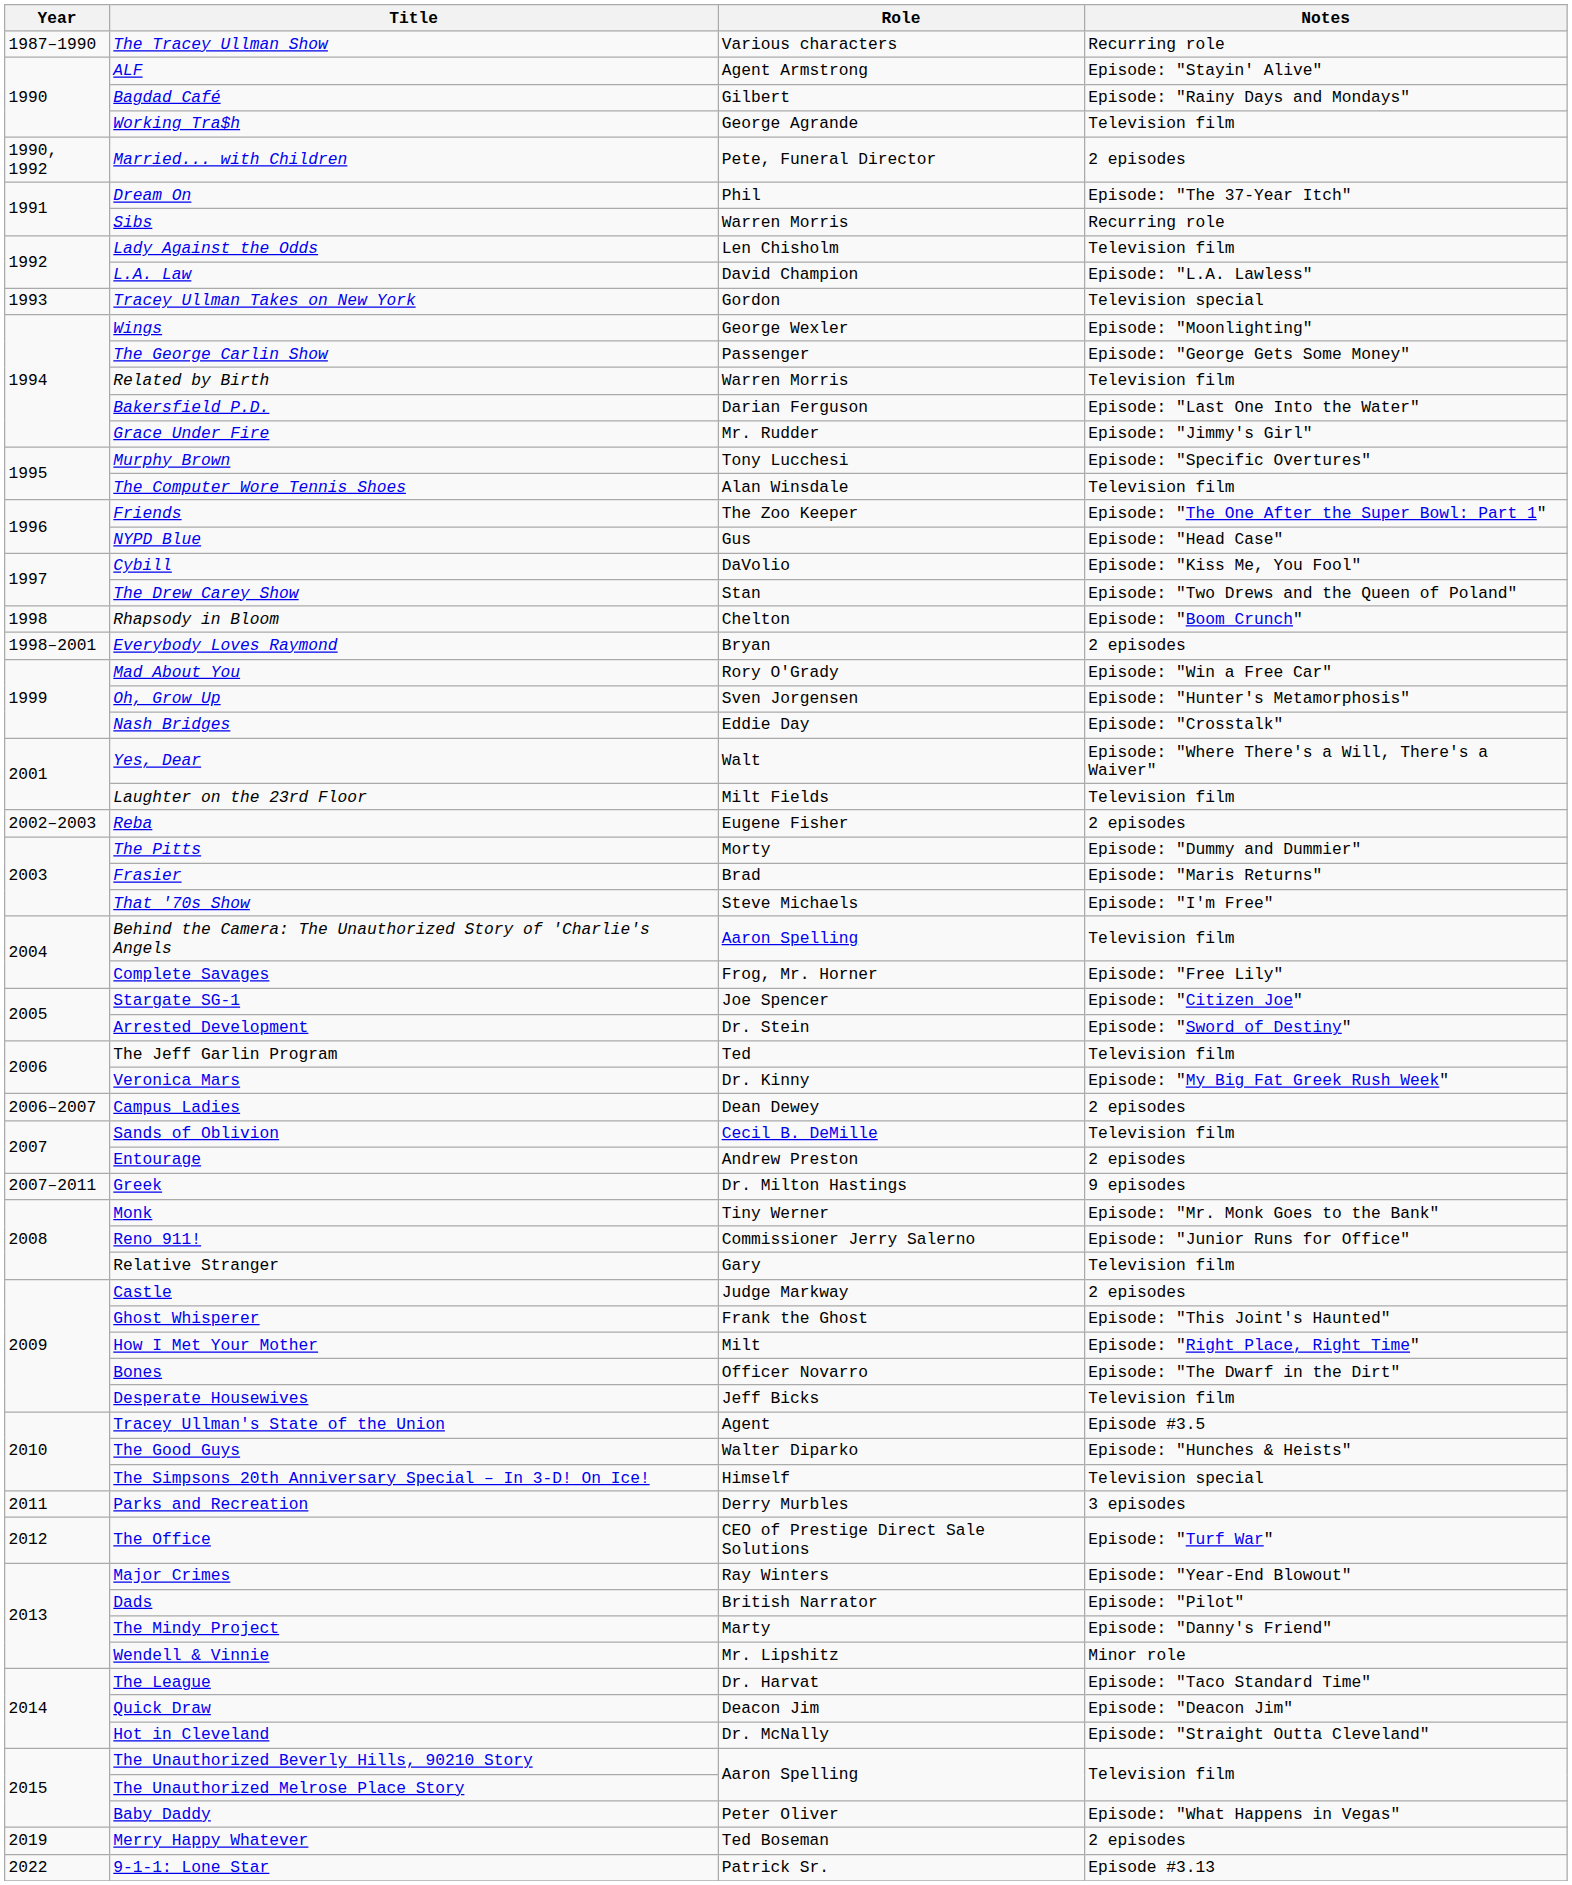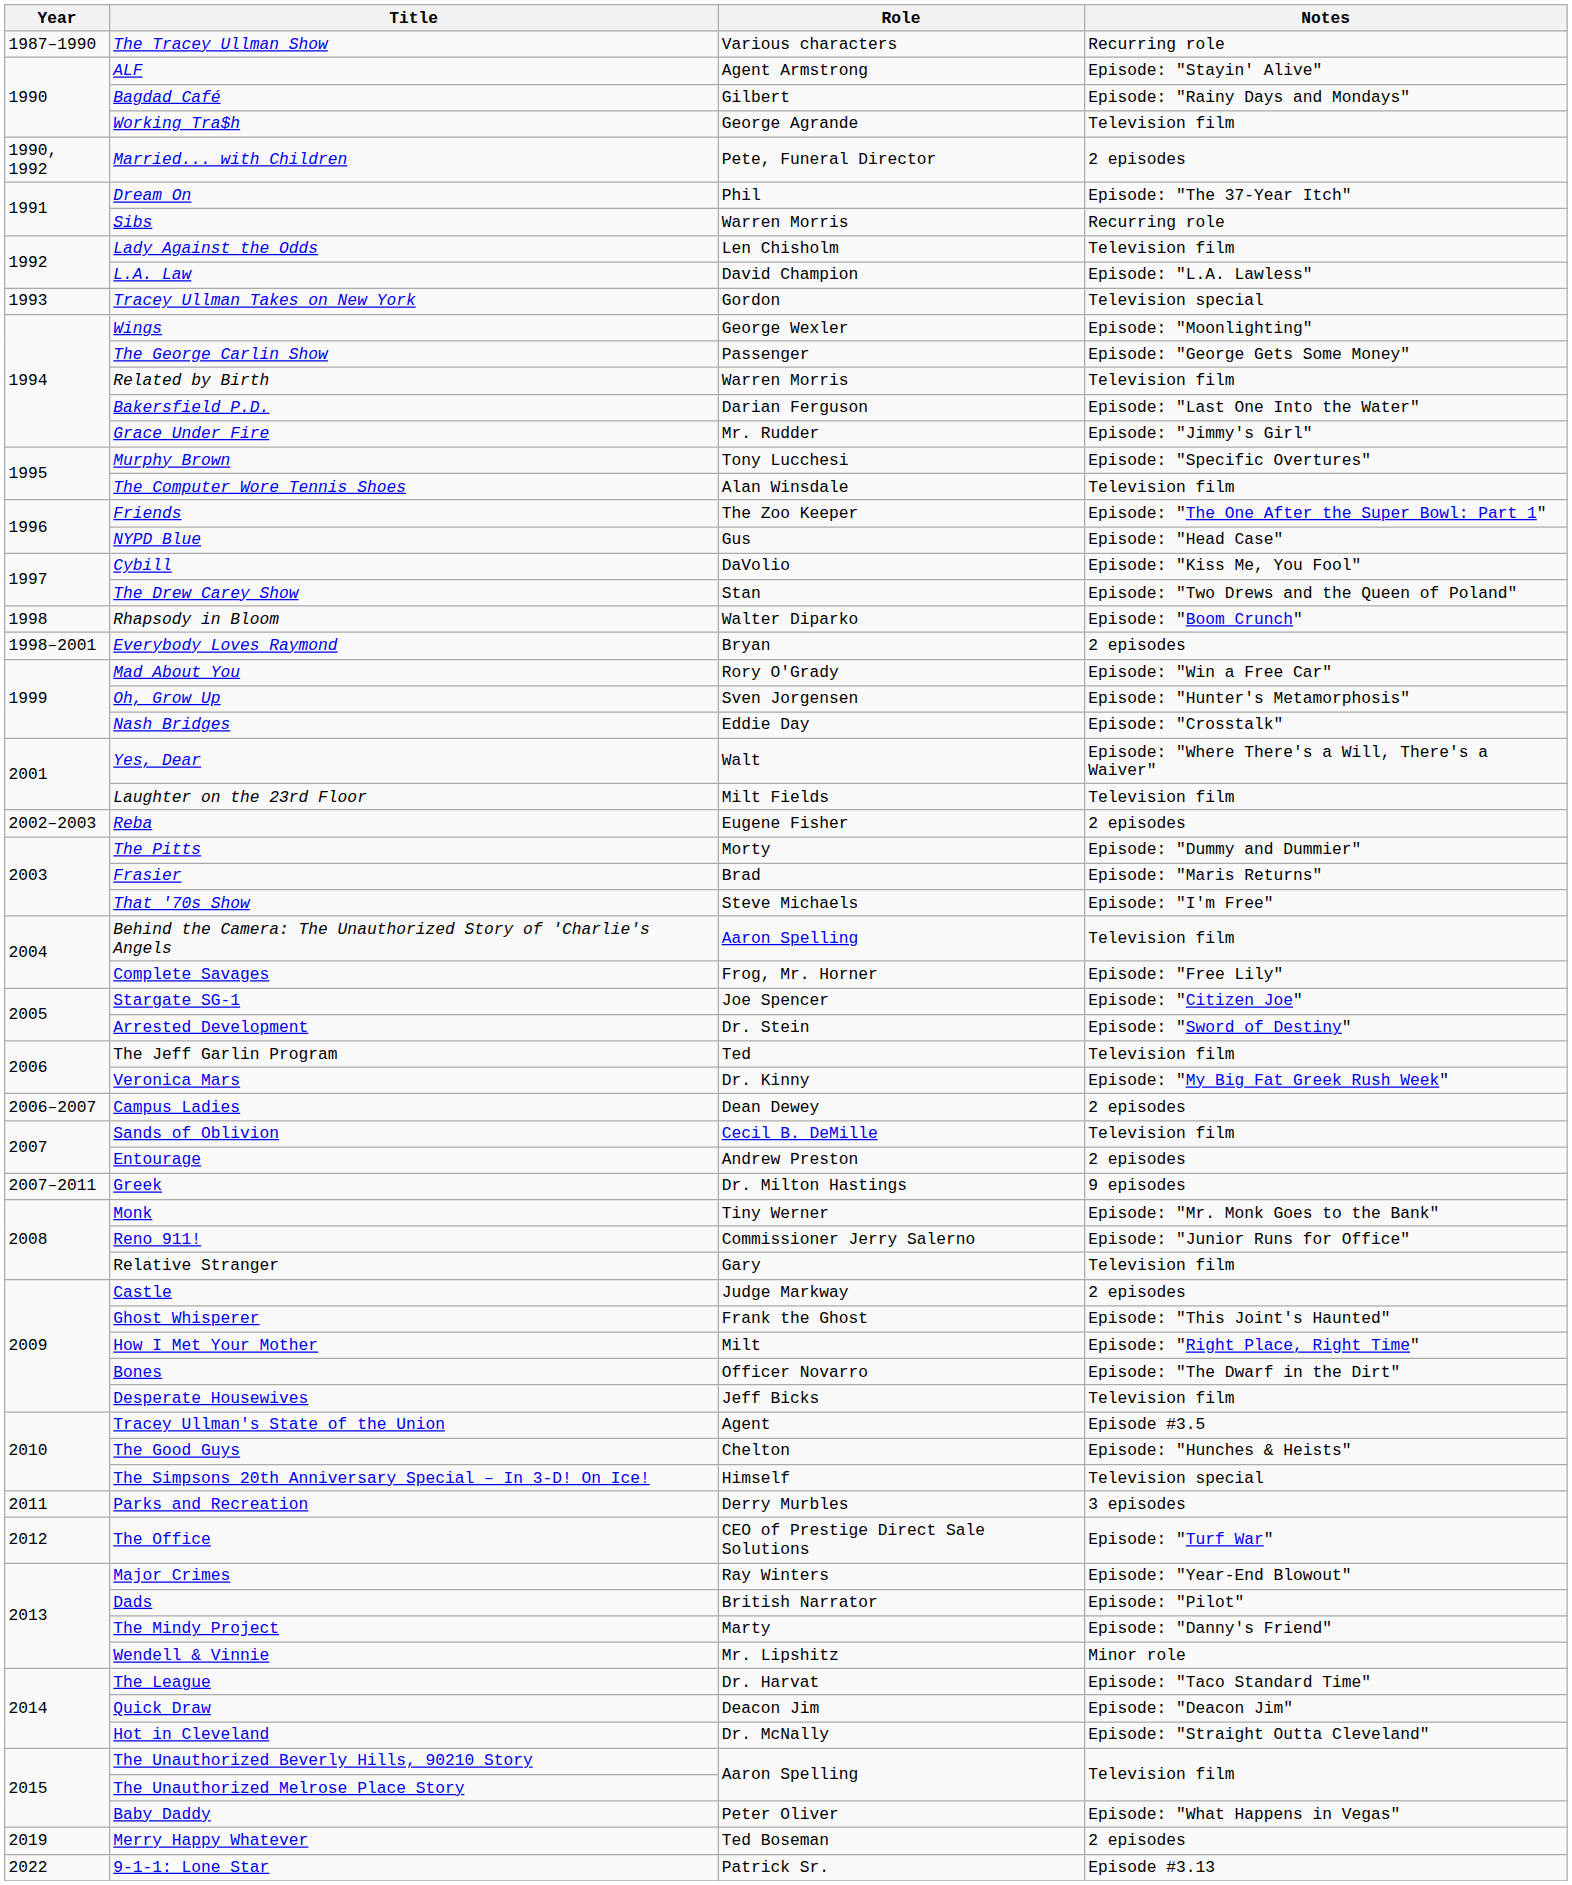 <table class="wikitable sortable">
 <tr>
 <th>Year</th>
 <th>Title</th>
 <th>Role</th>
 <th class="unsortable">Notes</th>
 </tr>
 <tr>
 <td>1987–1990</td>
 <td data-sort-value="Tracey Ullman Show, The"><em><a href='#'>The Tracey Ullman Show</a></em></td>
 <td>Various characters</td>
 <td>Recurring role</td>
 </tr>
 <tr>
 <td rowspan="3">1990</td>
 <td><em><a href='#'>ALF</a></em></td>
 <td>Agent Armstrong</td>
 <td>Episode: "Stayin' Alive"</td>
 </tr>
 <tr>
 <td><em><a href='#'>Bagdad Café</a></em></td>
 <td>Gilbert</td>
 <td>Episode: "Rainy Days and Mondays"</td>
 </tr>
 <tr>
 <td><em><a href='#'>Working Tra$h</a></em></td>
 <td>George Agrande</td>
 <td>Television film</td>
 </tr>
 <tr>
 <td>1990, 1992</td>
 <td><em><a href='#'>Married... with Children</a></em></td>
 <td>Pete, Funeral Director</td>
 <td>2 episodes</td>
 </tr>
 <tr>
 <td rowspan="2">1991</td>
 <td><em><a href='#'>Dream On</a></em></td>
 <td>Phil</td>
 <td>Episode: "The 37-Year Itch"</td>
 </tr>
 <tr>
 <td><em><a href='#'>Sibs</a></em></td>
 <td>Warren Morris</td>
 <td>Recurring role</td>
 </tr>
 <tr>
 <td rowspan="2">1992</td>
 <td><em><a href='#'>Lady Against the Odds</a></em></td>
 <td>Len Chisholm</td>
 <td>Television film</td>
 </tr>
 <tr>
 <td><em><a href='#'>L.A. Law</a></em></td>
 <td>David Champion</td>
 <td>Episode: "L.A. Lawless"</td>
 </tr>
 <tr>
 <td>1993</td>
 <td><em><a href='#'>Tracey Ullman Takes on New York</a></em></td>
 <td>Gordon</td>
 <td>Television special</td>
 </tr>
 <tr>
 <td rowspan="5">1994</td>
 <td><em><a href='#'>Wings</a></em></td>
 <td>George Wexler</td>
 <td>Episode: "Moonlighting"</td>
 </tr>
 <tr>
 <td data-sort-value="George Carlin Show, The"><em><a href='#'>The George Carlin Show</a></em></td>
 <td>Passenger</td>
 <td>Episode: "George Gets Some Money"</td>
 </tr>
 <tr>
 <td><em>Related by Birth</em></td>
 <td>Warren Morris</td>
 <td>Television film</td>
 </tr>
 <tr>
 <td><em><a href='#'>Bakersfield P.D.</a></em></td>
 <td>Darian Ferguson</td>
 <td>Episode: "Last One Into the Water"</td>
 </tr>
 <tr>
 <td><em><a href='#'>Grace Under Fire</a></em></td>
 <td>Mr. Rudder</td>
 <td>Episode: "Jimmy's Girl"</td>
 </tr>
 <tr>
 <td rowspan="2">1995</td>
 <td><em><a href='#'>Murphy Brown</a></em></td>
 <td>Tony Lucchesi</td>
 <td>Episode: "Specific Overtures"</td>
 </tr>
 <tr>
 <td data-sort-value="Computer Wore Tennis Shoes, The"><em><a href='#'>The Computer Wore Tennis Shoes</a></em></td>
 <td>Alan Winsdale</td>
 <td>Television film</td>
 </tr>
 <tr>
 <td rowspan="2">1996</td>
 <td><em><a href='#'>Friends</a></em></td>
 <td>The Zoo Keeper</td>
 <td>Episode: "<a href='#'>The One After the Super Bowl: Part 1</a>"</td>
 </tr>
 <tr>
 <td><em><a href='#'>NYPD Blue</a></em></td>
 <td>Gus</td>
 <td>Episode: "Head Case"</td>
 </tr>
 <tr>
 <td rowspan="2">1997</td>
 <td><em><a href='#'>Cybill</a></em></td>
 <td>DaVolio</td>
 <td>Episode: "Kiss Me, You Fool"</td>
 </tr>
 <tr>
 <td data-sort-value="Drew Carey Show, The"><em><a href='#'>The Drew Carey Show</a></em></td>
 <td>Stan</td>
 <td>Episode: "Two Drews and the Queen of Poland"</td>
 </tr>
 <tr>
 <td>1998</td>
 <td><em>Rhapsody in Bloom</em></td>
-<td>Chelton</td>
+<td>Walter Diparko</td>
 <td>Episode: "<a href='#'>Boom Crunch</a>"</td>
 </tr>
 <tr>
 <td>1998–2001</td>
 <td><em><a href='#'>Everybody Loves Raymond</a></em></td>
 <td>Bryan</td>
 <td>2 episodes</td>
 </tr>
 <tr>
 <td rowspan="3">1999</td>
 <td><em><a href='#'>Mad About You</a></em></td>
 <td>Rory O'Grady</td>
 <td>Episode: "Win a Free Car"</td>
 </tr>
 <tr>
 <td><em><a href='#'>Oh, Grow Up</a></em></td>
 <td>Sven Jorgensen</td>
 <td>Episode: "Hunter's Metamorphosis"</td>
 </tr>
 <tr>
 <td><em><a href='#'>Nash Bridges</a></em></td>
 <td>Eddie Day</td>
 <td>Episode: "Crosstalk"</td>
 </tr>
 <tr>
 <td rowspan=2>2001</td>
 <td><em><a href='#'>Yes, Dear</a></em></td>
 <td>Walt</td>
 <td>Episode: "Where There's a Will, There's a Waiver"</td>
 </tr>
 <tr>
 <td><em>Laughter on the 23rd Floor</em></td>
 <td>Milt Fields</td>
 <td>Television film</td>
 </tr>
 <tr>
 <td>2002–2003</td>
 <td><em><a href='#'>Reba</a></em></td>
 <td>Eugene Fisher</td>
 <td>2 episodes</td>
 </tr>
 <tr>
 <td rowspan="3">2003</td>
 <td data-sort-value="Pitts, The"><em><a href='#'>The Pitts</a></em></td>
 <td>Morty</td>
 <td>Episode: "Dummy and Dummier"</td>
 </tr>
 <tr>
 <td><em><a href='#'>Frasier</a></em></td>
 <td>Brad</td>
 <td>Episode: "Maris Returns"</td>
 </tr>
 <tr>
 <td><em><a href='#'>That '70s Show</a></em></td>
 <td>Steve Michaels</td>
 <td>Episode: "I'm Free"</td>
 </tr>
 <tr>
 <td rowspan="2">2004</td>
 <td><em>Behind the Camera: The Unauthorized Story of 'Charlie's Angels<strong></td>
 <td><a href='#'>Aaron Spelling</a></td>
 <td>Television film</td>
 </tr>
 <tr>
 <td></em><a href='#'>Complete Savages</a><em></td>
 <td>Frog, Mr. Horner</td>
 <td>Episode: "Free Lily"</td>
 </tr>
 <tr>
 <td rowspan="2">2005</td>
 <td></em><a href='#'>Stargate SG-1</a><em></td>
 <td>Joe Spencer</td>
 <td>Episode: "<a href='#'>Citizen Joe</a>"</td>
 </tr>
 <tr>
 <td></em><a href='#'>Arrested Development</a><em></td>
 <td>Dr. Stein</td>
 <td>Episode: "<a href='#'>Sword of Destiny</a>"</td>
 </tr>
 <tr>
 <td rowspan="2">2006</td>
 <td data-sort-value="Jeff Garlin Program, The"></em>The Jeff Garlin Program<em></td>
 <td>Ted</td>
 <td>Television film</td>
 </tr>
 <tr>
 <td></em><a href='#'>Veronica Mars</a><em></td>
 <td>Dr. Kinny</td>
 <td>Episode: "<a href='#'>My Big Fat Greek Rush Week</a>"</td>
 </tr>
 <tr>
 <td>2006–2007</td>
 <td></em><a href='#'>Campus Ladies</a><em></td>
 <td>Dean Dewey</td>
 <td>2 episodes</td>
 </tr>
 <tr>
 <td rowspan="2">2007</td>
 <td></em><a href='#'>Sands of Oblivion</a><em></td>
 <td><a href='#'>Cecil B. DeMille</a></td>
 <td>Television film</td>
 </tr>
 <tr>
 <td></em><a href='#'>Entourage</a><em></td>
 <td>Andrew Preston</td>
 <td>2 episodes</td>
 </tr>
 <tr>
 <td>2007–2011</td>
 <td></em><a href='#'>Greek</a><em></td>
 <td>Dr. Milton Hastings</td>
 <td>9 episodes</td>
 </tr>
 <tr>
 <td rowspan=3>2008</td>
 <td></em><a href='#'>Monk</a><em></td>
 <td>Tiny Werner</td>
 <td>Episode: "Mr. Monk Goes to the Bank"</td>
 </tr>
 <tr>
 <td></em><a href='#'>Reno 911!</a><em></td>
 <td>Commissioner Jerry Salerno</td>
 <td>Episode: "Junior Runs for Office"</td>
 </tr>
 <tr>
 <td></em>Relative Stranger<em></td>
 <td>Gary</td>
 <td>Television film</td>
 </tr>
 <tr>
 <td rowspan="5">2009</td>
 <td></em><a href='#'>Castle</a><em></td>
 <td>Judge Markway</td>
 <td>2 episodes</td>
 </tr>
 <tr>
 <td></em><a href='#'>Ghost Whisperer</a><em></td>
 <td>Frank the Ghost</td>
 <td>Episode: "This Joint's Haunted"</td>
 </tr>
 <tr>
 <td></em><a href='#'>How I Met Your Mother</a><em></td>
 <td>Milt</td>
 <td>Episode: "<a href='#'>Right Place, Right Time</a>"</td>
 </tr>
 <tr>
 <td></em><a href='#'>Bones</a><em></td>
 <td>Officer Novarro</td>
 <td>Episode: "The Dwarf in the Dirt"</td>
 </tr>
 <tr>
 <td></em><a href='#'>Desperate Housewives</a><em></td>
 <td>Jeff Bicks</td>
 <td>Television film</td>
 </tr>
 <tr>
 <td rowspan="3">2010</td>
 <td></em><a href='#'>Tracey Ullman's State of the Union</a><em></td>
 <td>Agent</td>
 <td>Episode #3.5</td>
 </tr>
 <tr>
 <td data-sort-value="Good Guys, The"></em><a href='#'>The Good Guys</a><em></td>
-<td>Walter Diparko</td>
+<td>Chelton</td>
 <td>Episode: "Hunches & Heists"</td>
 </tr>
 <tr>
 <td data-sort-value="Simpsons 20th Anniversary Special – In 3-D! On Ice!, The"></em><a href='#'>The Simpsons 20th Anniversary Special – In 3-D! On Ice!</a><em></td>
 <td>Himself</td>
 <td>Television special</td>
 </tr>
 <tr>
 <td>2011</td>
 <td></em><a href='#'>Parks and Recreation</a><em></td>
 <td>Derry Murbles</td>
 <td>3 episodes</td>
 </tr>
 <tr>
 <td>2012</td>
 <td data-sort-value="Office, The"></em><a href='#'>The Office</a><em></td>
 <td>CEO of Prestige Direct Sale Solutions</td>
 <td>Episode: "<a href='#'>Turf War</a>"</td>
 </tr>
 <tr>
 <td rowspan="4">2013</td>
 <td></em><a href='#'>Major Crimes</a><em></td>
 <td>Ray Winters</td>
 <td>Episode: "Year-End Blowout"</td>
 </tr>
 <tr>
 <td></em><a href='#'>Dads</a><em></td>
 <td>British Narrator</td>
 <td>Episode: "Pilot"</td>
 </tr>
 <tr>
 <td data-sort-value="Mindy Project, The"></em><a href='#'>The Mindy Project</a><em></td>
 <td>Marty</td>
 <td>Episode: "Danny's Friend"</td>
 </tr>
 <tr>
 <td></em><a href='#'>Wendell & Vinnie</a><em></td>
 <td>Mr. Lipshitz</td>
 <td>Minor role</td>
 </tr>
 <tr>
 <td rowspan="3">2014</td>
 <td data-sort-value="League, The"></em><a href='#'>The League</a><em></td>
 <td>Dr. Harvat</td>
 <td>Episode: "Taco Standard Time"</td>
 </tr>
 <tr>
 <td></em><a href='#'>Quick Draw</a><em></td>
 <td>Deacon Jim</td>
 <td>Episode: "Deacon Jim"</td>
 </tr>
 <tr>
 <td></em><a href='#'>Hot in Cleveland</a><em></td>
 <td>Dr. McNally</td>
 <td>Episode: "Straight Outta Cleveland"</td>
 </tr>
 <tr>
 <td rowspan="3">2015</td>
 <td data-sort-value="Unauthorized Beverly Hills, 90210 Story, The"></em><a href='#'>The Unauthorized Beverly Hills, 90210 Story</a><em></td>
 <td rowspan="2">Aaron Spelling</td>
 <td rowspan="2">Television film</td>
 </tr>
 <tr>
 <td data-sort-value="Unauthorized Melrose Place Story, The"></em><a href='#'>The Unauthorized Melrose Place Story</a><em></td>
 </tr>
 <tr>
 <td></em><a href='#'>Baby Daddy</a><em></td>
 <td>Peter Oliver</td>
 <td>Episode: "What Happens in Vegas"</td>
 </tr>
 <tr>
 <td>2019</td>
 <td></em><a href='#'>Merry Happy Whatever</a><em></td>
 <td>Ted Boseman</td>
 <td>2 episodes</td>
 </tr>
 <tr>
 <td>2022</td>
 <td></em><a href='#'>9-1-1: Lone Star</a><em></td>
 <td>Patrick Sr.</td>
 <td>Episode #3.13</td>
 </tr>
 </table>
